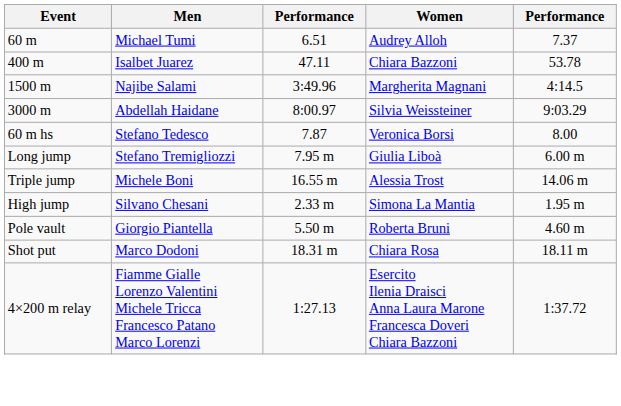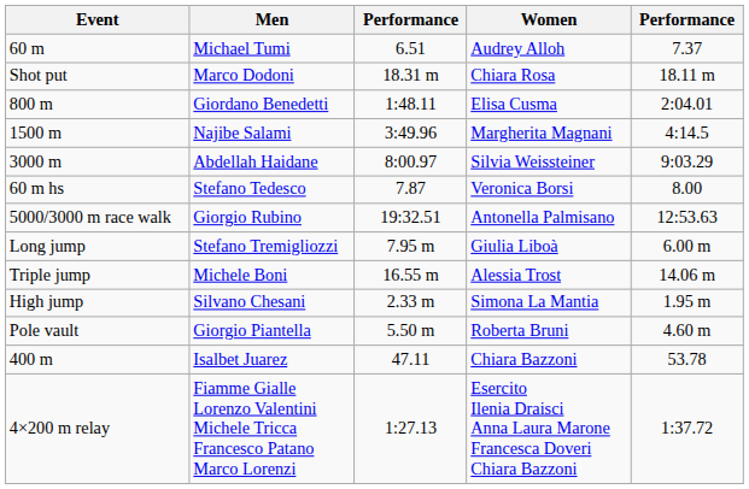 <table class="wikitable" width=70% style="font-size:90%; text-align:center;">
 <tr>
 <th>Event</th>
 <th>Men</th>
 <th>Performance</th>
 <th>Women</th>
 <th>Performance</th>
 </tr>
 <tr>
 <td align=left>60 m</td>
 <td align=left><a href='#'>Michael Tumi</a></td>
 <td>6.51 </td>
 <td align=left><a href='#'>Audrey Alloh</a></td>
 <td>7.37</td>
 </tr>
 <tr>
-<td align=left>400 m</td>
-<td align=left><a href='#'>Isalbet Juarez</a></td>
-<td>47.11</td>
-<td align=left><a href='#'>Chiara Bazzoni</a></td>
-<td>53.78</td>
+<td align=left>Shot put</td>
+<td align=left><a href='#'>Marco Dodoni</a></td>
+<td>18.31 m</td>
+<td align=left><a href='#'>Chiara Rosa</a></td>
+<td>18.11 m</td>
+</tr>
+<tr>
+<td align=left>800 m</td>
+<td align=left><a href='#'>Giordano Benedetti</a></td>
+<td>1:48.11</td>
+<td align=left><a href='#'>Elisa Cusma</a></td>
+<td>2:04.01</td>
 </tr>
 <tr>
 <td align=left>1500 m</td>
 <td align=left><a href='#'>Najibe Salami</a></td>
 <td>3:49.96</td>
 <td align=left><a href='#'>Margherita Magnani</a></td>
 <td>4:14.5</td>
 </tr>
 <tr>
 <td align=left>3000 m</td>
 <td align=left><a href='#'>Abdellah Haidane</a></td>
 <td>8:00.97</td>
 <td align=left><a href='#'>Silvia Weissteiner</a></td>
 <td>9:03.29</td>
 </tr>
 <tr>
 <td align=left>60 m hs</td>
 <td align=left><a href='#'>Stefano Tedesco</a></td>
 <td>7.87</td>
 <td align=left><a href='#'>Veronica Borsi</a></td>
 <td>8.00</td>
+</tr>
+<tr>
+<td align=left>5000/3000 m race walk</td>
+<td align=left><a href='#'>Giorgio Rubino</a></td>
+<td>19:32.51</td>
+<td align=left><a href='#'>Antonella Palmisano</a></td>
+<td>12:53.63</td>
 </tr>
 <tr>
 <td align=left>Long jump</td>
 <td align=left><a href='#'>Stefano Tremigliozzi</a></td>
 <td>7.95 m</td>
 <td align=left><a href='#'>Giulia Liboà</a></td>
 <td>6.00 m</td>
 </tr>
 <tr>
 <td align=left>Triple jump</td>
 <td align=left><a href='#'>Michele Boni</a></td>
 <td>16.55 m</td>
 <td align=left><a href='#'>Alessia Trost</a></td>
 <td>14.06 m</td>
 </tr>
 <tr>
 <td align=left>High jump</td>
 <td align=left><a href='#'>Silvano Chesani</a></td>
 <td>2.33 m  </td>
 <td align=left><a href='#'>Simona La Mantia</a></td>
 <td>1.95 m</td>
 </tr>
 <tr>
 <td align=left>Pole vault</td>
 <td align=left><a href='#'>Giorgio Piantella</a></td>
 <td>5.50 m</td>
 <td align=left><a href='#'>Roberta Bruni</a></td>
 <td>4.60 m  </td>
 </tr>
 <tr>
-<td align=left>Shot put</td>
-<td align=left><a href='#'>Marco Dodoni</a></td>
-<td>18.31 m</td>
-<td align=left><a href='#'>Chiara Rosa</a></td>
-<td>18.11 m</td>
+<td align=left>400 m</td>
+<td align=left><a href='#'>Isalbet Juarez</a></td>
+<td>47.11</td>
+<td align=left><a href='#'>Chiara Bazzoni</a></td>
+<td>53.78</td>
 </tr>
 <tr>
 <td align=left>4×200 m relay</td>
 <td align=left><a href='#'>Fiamme Gialle</a><br><a href='#'>Lorenzo Valentini</a><br><a href='#'>Michele Tricca</a><br><a href='#'>Francesco Patano</a><br><a href='#'>Marco Lorenzi</a></td>
 <td>1:27.13</td>
 <td align=left><a href='#'>Esercito</a><br><a href='#'>Ilenia Draisci</a><br><a href='#'>Anna Laura Marone</a><br><a href='#'>Francesca Doveri</a><br><a href='#'>Chiara Bazzoni</a></td>
 <td>1:37.72</td>
 </tr>
 </table>
